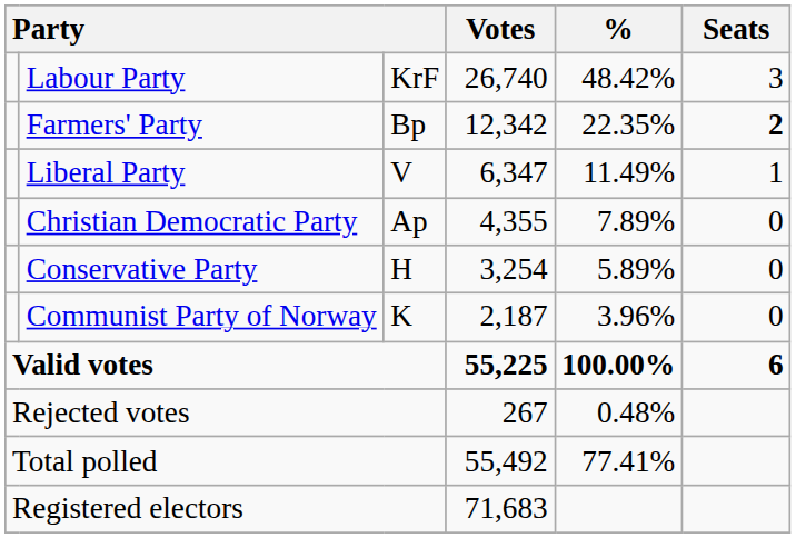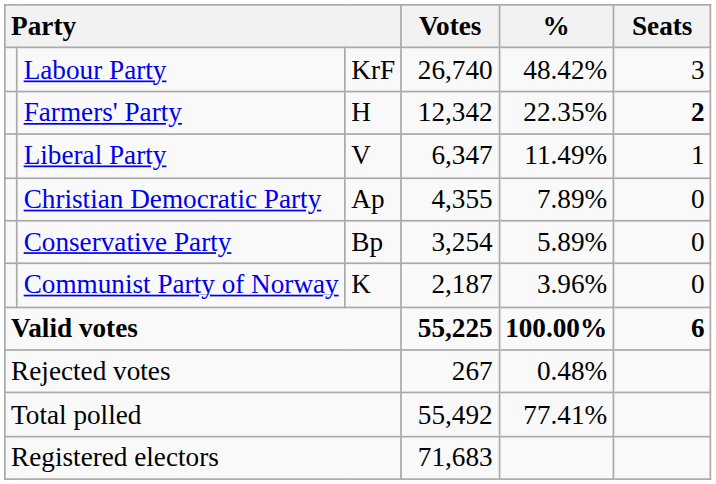 <table class="wikitable" border="1" style="text-align:right;">
 <tr>
 <th style="text-align:left;" colspan=3>Party</th>
 <th align=center width="50">Votes</th>
 <th align=center width="50">%</th>
 <th align=center width="50">Seats</th>
 </tr>
 <tr>
 <td></td>
 <td align=left><a href='#'>Labour Party</a></td>
 <td align=left>KrF</td>
 <td>26,740</td>
 <td>48.42%</td>
 <td>3</td>
 </tr>
 <tr>
 <td></td>
 <td align=left><a href='#'>Farmers' Party</a></td>
-<td align=left>Bp</td>
+<td align=left>H</td>
 <td>12,342</td>
 <td>22.35%</td>
 <td><strong>2</strong></td>
 </tr>
 <tr>
 <td></td>
 <td align=left><a href='#'>Liberal Party</a></td>
 <td align=left>V</td>
 <td>6,347</td>
 <td>11.49%</td>
 <td>1</td>
 </tr>
 <tr>
 <td></td>
 <td align=left><a href='#'>Christian Democratic Party</a></td>
 <td align=left>Ap</td>
 <td>4,355</td>
 <td>7.89%</td>
 <td>0</td>
 </tr>
 <tr>
 <td></td>
 <td align=left><a href='#'>Conservative Party</a></td>
-<td align=left>H</td>
+<td align=left>Bp</td>
 <td>3,254</td>
 <td>5.89%</td>
 <td>0</td>
 </tr>
 <tr>
 <td></td>
 <td align=left><a href='#'>Communist Party of Norway</a></td>
 <td align=left>K</td>
 <td>2,187</td>
 <td>3.96%</td>
 <td>0</td>
 </tr>
 <tr style="font-weight:bold">
 <td align=left colspan=3>Valid votes</td>
 <td>55,225</td>
 <td>100.00%</td>
 <td>6</td>
 </tr>
 <tr>
 <td align=left colspan=3>Rejected votes</td>
 <td>267</td>
 <td>0.48%</td>
 <td></td>
 </tr>
 <tr>
 <td align=left colspan=3>Total polled</td>
 <td>55,492</td>
 <td>77.41%</td>
 <td></td>
 </tr>
 <tr>
 <td align=left colspan=3>Registered electors</td>
 <td>71,683</td>
 <td></td>
 <td></td>
 </tr>
 </table>
